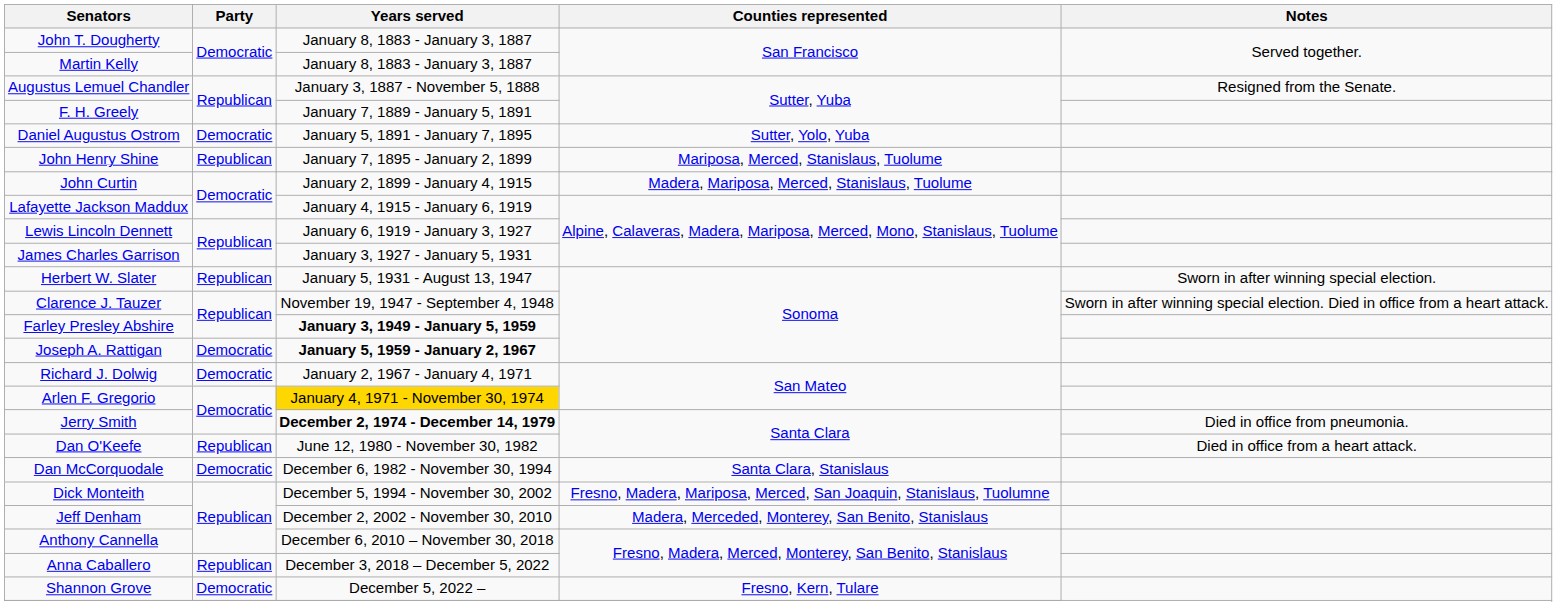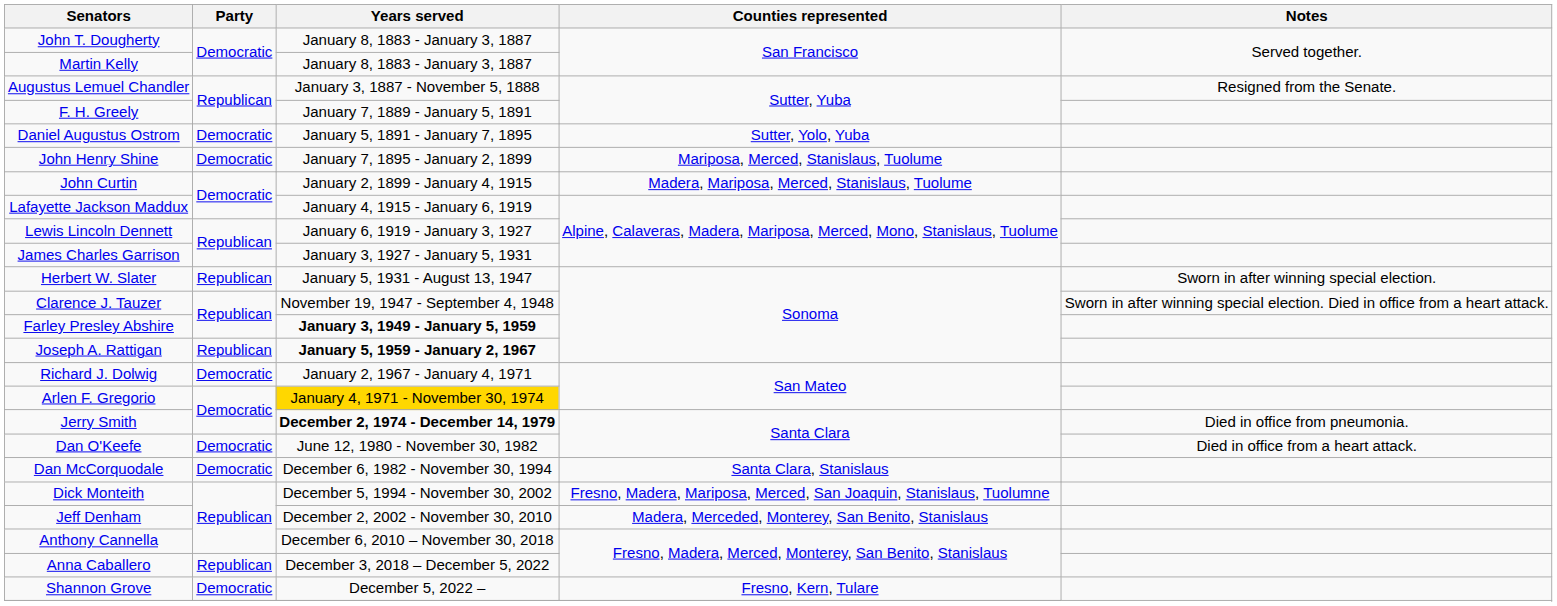 <table class=wikitable style="text-align:center">
 <tr>
 <th>Senators</th>
 <th>Party</th>
 <th>Years served</th>
 <th>Counties represented</th>
 <th>Notes</th>
 </tr>
 <tr>
 <td><a href='#'>John T. Dougherty</a></td>
 <td rowspan=2 ><a href='#'>Democratic</a></td>
 <td>January 8, 1883 - January 3, 1887</td>
 <td rowspan=2><a href='#'>San Francisco</a></td>
 <td rowspan=2>Served together.</td>
 </tr>
 <tr>
 <td><a href='#'>Martin Kelly</a></td>
 <td>January 8, 1883 - January 3, 1887</td>
 </tr>
 <tr>
 <td><a href='#'>Augustus Lemuel Chandler</a></td>
 <td rowspan=2 ><a href='#'>Republican</a></td>
 <td>January 3, 1887 - November 5, 1888</td>
 <td rowspan=3><a href='#'>Sutter</a>, <a href='#'>Yuba</a></td>
 <td>Resigned from the Senate.</td>
 </tr>
 <tr>
 <td><a href='#'>F. H. Greely</a></td>
 <td>January 7, 1889 - January 5, 1891</td>
 <td></td>
 </tr>
 <tr>
 <td rowspan=2><a href='#'>Daniel Augustus Ostrom</a></td>
 <td rowspan=2 ><a href='#'>Democratic</a></td>
 <td rowspan=2>January 5, 1891 - January 7, 1895</td>
 <td rowspan=2></td>
 </tr>
 <tr>
 <td><a href='#'>Sutter</a>, <a href='#'>Yolo</a>, <a href='#'>Yuba</a></td>
 </tr>
 <tr>
 <td><a href='#'>John Henry Shine</a></td>
-<td><a href='#'>Republican</a></td>
+<td><a href='#'>Democratic</a></td>
 <td>January 7, 1895 - January 2, 1899</td>
 <td rowspan=2><a href='#'>Mariposa</a>, <a href='#'>Merced</a>, <a href='#'>Stanislaus</a>, <a href='#'>Tuolume</a></td>
 <td></td>
 </tr>
 <tr>
 <td rowspan=2><a href='#'>John Curtin</a></td>
 <td rowspan=3 ><a href='#'>Democratic</a></td>
 <td rowspan=2>January 2, 1899 - January 4, 1915</td>
 <td rowspan=2></td>
 </tr>
 <tr>
 <td><a href='#'>Madera</a>, <a href='#'>Mariposa</a>, <a href='#'>Merced</a>, <a href='#'>Stanislaus</a>, <a href='#'>Tuolume</a></td>
 </tr>
 <tr>
 <td><a href='#'>Lafayette Jackson Maddux</a></td>
 <td>January 4, 1915 - January 6, 1919</td>
 <td rowspan=3><a href='#'>Alpine</a>, <a href='#'>Calaveras</a>, <a href='#'>Madera</a>, <a href='#'>Mariposa</a>, <a href='#'>Merced</a>, <a href='#'>Mono</a>, <a href='#'>Stanislaus</a>, <a href='#'>Tuolume</a></td>
 <td></td>
 </tr>
 <tr>
 <td><a href='#'>Lewis Lincoln Dennett</a></td>
 <td rowspan=2 ><a href='#'>Republican</a></td>
 <td>January 6, 1919 - January 3, 1927</td>
 <td></td>
 </tr>
 <tr>
 <td><a href='#'>James Charles Garrison</a></td>
 <td>January 3, 1927 - January 5, 1931</td>
 <td></td>
 </tr>
 <tr>
 <td><a href='#'>Herbert W. Slater</a></td>
 <td><a href='#'>Republican</a></td>
 <td>January 5, 1931 - August 13, 1947</td>
 <td rowspan=4><a href='#'>Sonoma</a></td>
 <td>Sworn in after winning special election.</td>
 </tr>
 <tr>
 <td><a href='#'>Clarence J. Tauzer</a></td>
 <td rowspan=2 ><a href='#'>Republican</a></td>
 <td>November 19, 1947 - September 4, 1948</td>
 <td>Sworn in after winning special election. Died in office from a heart attack.</td>
 </tr>
 <tr>
 <td><a href='#'>Farley Presley Abshire</a></td>
 <td><strong>January 3, 1949 - January 5, 1959</strong></td>
 <td></td>
 </tr>
 <tr>
 <td><a href='#'>Joseph A. Rattigan</a></td>
-<td><a href='#'>Democratic</a></td>
+<td><a href='#'>Republican</a></td>
 <td><strong>January 5, 1959 - January 2, 1967</strong></td>
 <td></td>
 </tr>
 <tr>
 <td><a href='#'>Richard J. Dolwig</a></td>
 <td><a href='#'>Democratic</a></td>
 <td>January 2, 1967 - January 4, 1971</td>
 <td rowspan=2><a href='#'>San Mateo</a></td>
 <td></td>
 </tr>
 <tr>
 <td><a href='#'>Arlen F. Gregorio</a></td>
 <td rowspan=2 ><a href='#'>Democratic</a></td>
 <td style="background: gold;">January 4, 1971 - November 30, 1974</td>
 <td></td>
 </tr>
 <tr>
 <td><a href='#'>Jerry Smith</a></td>
 <td><strong>December 2, 1974 - December 14, 1979</strong></td>
 <td rowspan=2><a href='#'>Santa Clara</a></td>
 <td>Died in office from pneumonia.</td>
 </tr>
 <tr>
 <td><a href='#'>Dan O'Keefe</a></td>
-<td><a href='#'>Republican</a></td>
+<td><a href='#'>Democratic</a></td>
 <td>June 12, 1980 - November 30, 1982</td>
 <td>Died in office from a heart attack.</td>
 </tr>
 <tr>
 <td rowspan=2><a href='#'>Dan McCorquodale</a></td>
 <td rowspan=2 ><a href='#'>Democratic</a></td>
 <td rowspan=2>December 6, 1982 - November 30, 1994</td>
 <td><a href='#'>Santa Clara</a>, <a href='#'>Stanislaus</a></td>
 <td rowspan=2></td>
 </tr>
 <tr>
 <td rowspan=2><a href='#'>Fresno</a>, <a href='#'>Madera</a>, <a href='#'>Mariposa</a>, <a href='#'>Merced</a>, <a href='#'>San Joaquin</a>, <a href='#'>Stanislaus</a>, <a href='#'>Tuolumne</a></td>
 </tr>
 <tr>
 <td><a href='#'>Dick Monteith</a></td>
 <td rowspan=4 ><a href='#'>Republican</a></td>
 <td>December 5, 1994 - November 30, 2002</td>
 <td></td>
 </tr>
 <tr>
 <td><a href='#'>Jeff Denham</a></td>
 <td>December 2, 2002 - November 30, 2010</td>
 <td rowspan=2><a href='#'>Madera</a>, <a href='#'>Merceded</a>, <a href='#'>Monterey</a>, <a href='#'>San Benito</a>, <a href='#'>Stanislaus</a></td>
 <td></td>
 </tr>
 <tr>
 <td rowspan=2><a href='#'>Anthony Cannella</a></td>
 <td rowspan=2>December 6, 2010 – November 30, 2018</td>
 <td rowspan=2></td>
 </tr>
 <tr>
 <td rowspan=2><a href='#'>Fresno</a>, <a href='#'>Madera</a>, <a href='#'>Merced</a>, <a href='#'>Monterey</a>, <a href='#'>San Benito</a>, <a href='#'>Stanislaus</a></td>
 </tr>
 <tr>
 <td><a href='#'>Anna Caballero</a></td>
 <td><a href='#'>Republican</a></td>
 <td>December 3, 2018 – December 5, 2022</td>
 <td></td>
 </tr>
 <tr>
 <td><a href='#'>Shannon Grove</a></td>
 <td><a href='#'>Democratic</a></td>
 <td>December 5, 2022 –</td>
 <td><a href='#'>Fresno</a>, <a href='#'>Kern</a>, <a href='#'>Tulare</a></td>
 </tr>
 <tr>
 </tr>
 </table>
